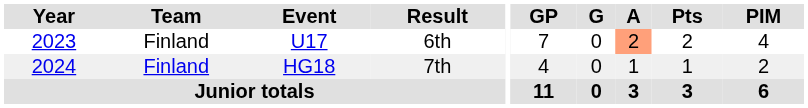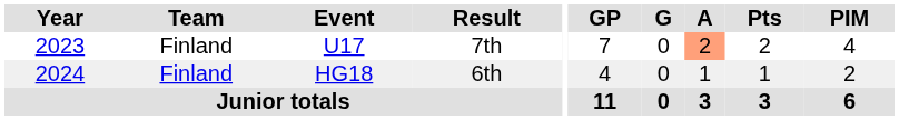 <table border="0" cellpadding="1" cellspacing="0" ID="Table3" style="text-align:center; width:40em;">
 <tr bgcolor="#e0e0e0">
 <th>Year</th>
 <th>Team</th>
 <th>Event</th>
 <th>Result</th>
 <th rowspan="101" bgcolor="#ffffff"></th>
 <th>GP</th>
 <th>G</th>
 <th>A</th>
 <th>Pts</th>
 <th>PIM</th>
 </tr>
 <tr>
 <td><a href='#'>2023</a></td>
 <td>Finland</td>
 <td><a href='#'>U17</a></td>
-<td>6th</td>
+<td>7th</td>
 <td>7</td>
 <td>0</td>
 <td style="background: lightsalmon;">2</td>
 <td>2</td>
 <td>4</td>
 </tr>
 <tr bgcolor="f0f0f0">
 <td><a href='#'>2024</a></td>
 <td><a href='#'>Finland</a></td>
 <td><a href='#'>HG18</a></td>
-<td>7th</td>
+<td>6th</td>
 <td>4</td>
 <td>0</td>
 <td>1</td>
 <td>1</td>
 <td>2</td>
 </tr>
 <tr bgcolor="#e0e0e0">
 <th colspan="4">Junior totals</th>
 <th>11</th>
 <th>0</th>
 <th>3</th>
 <th>3</th>
 <th>6</th>
 </tr>
 </table>
